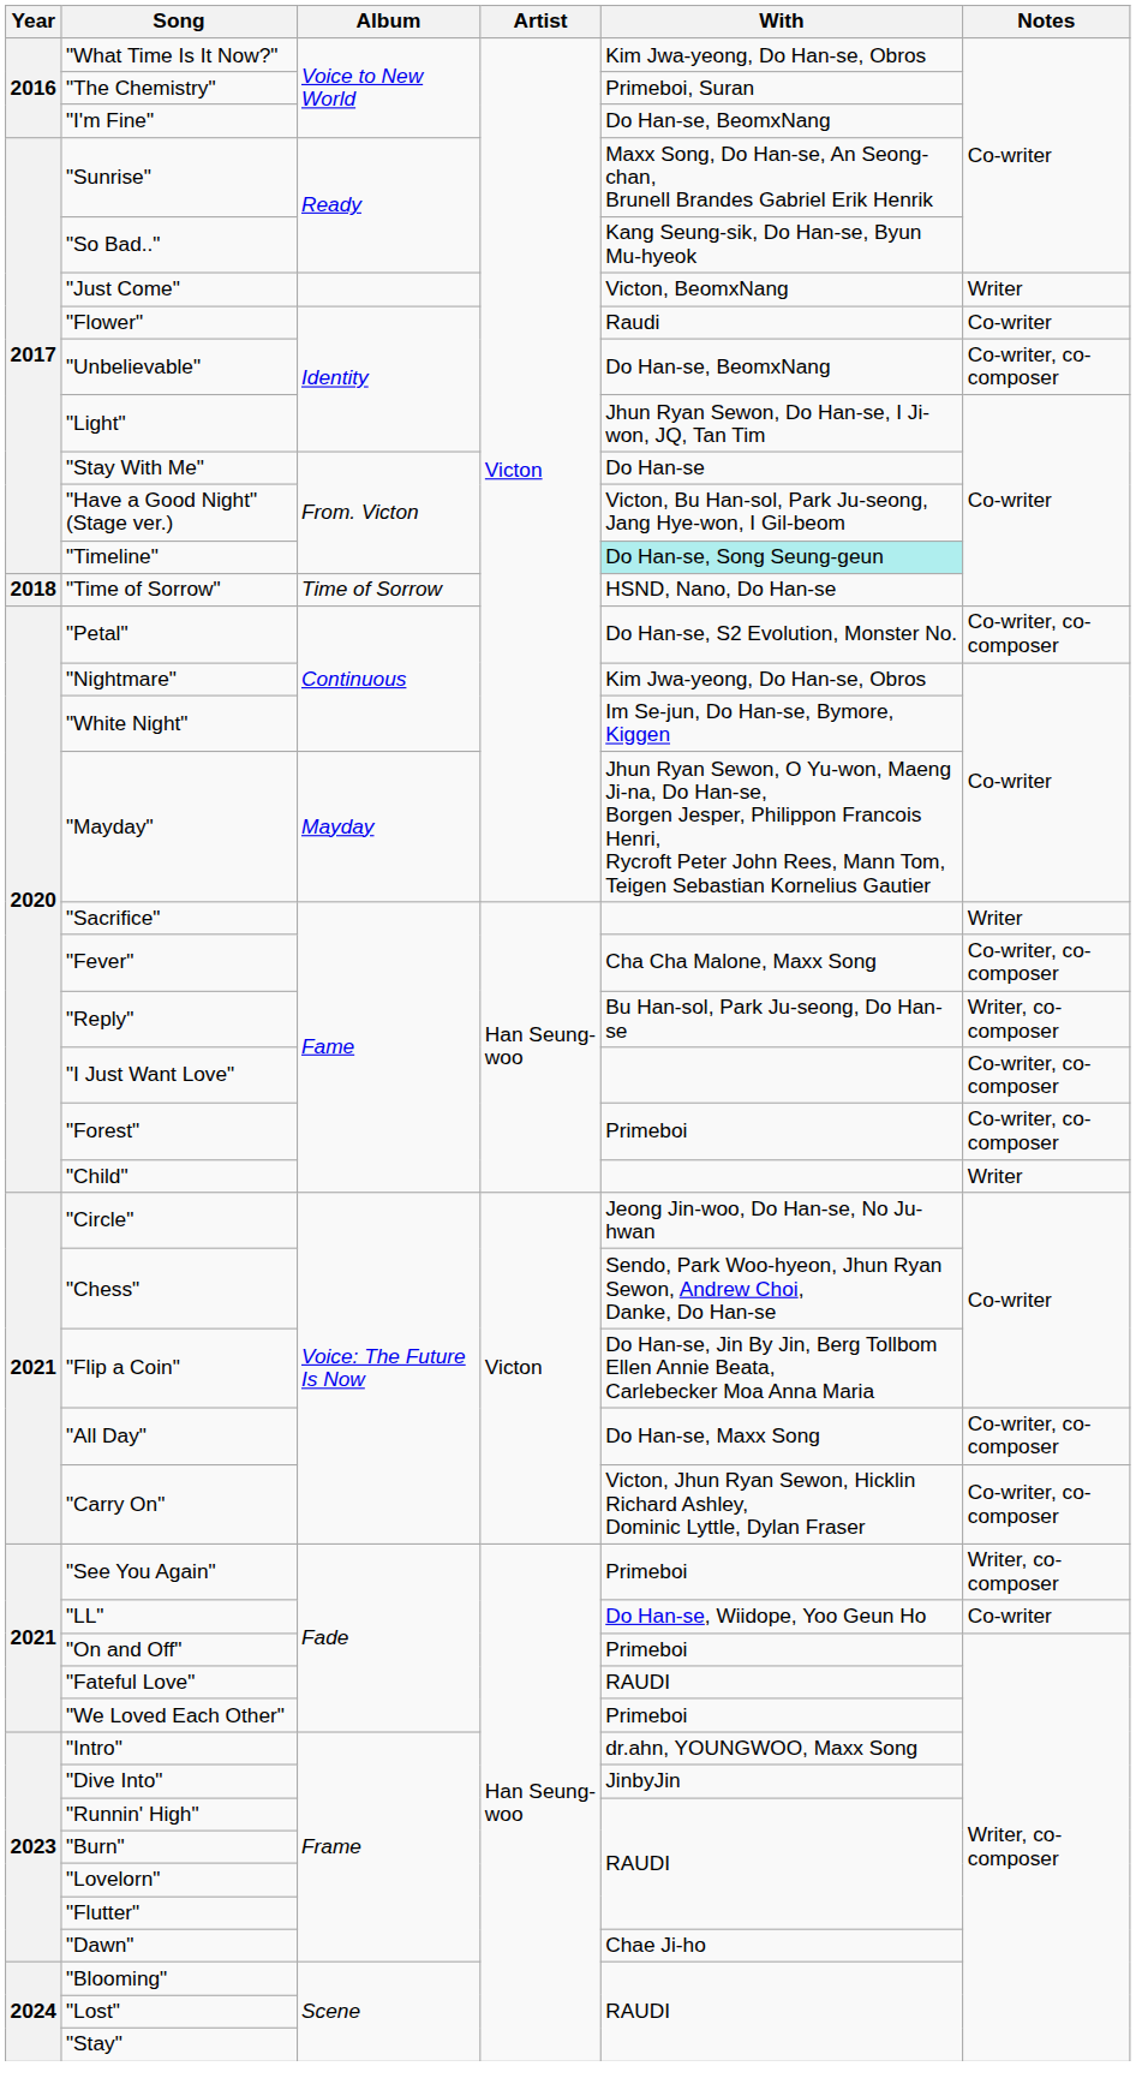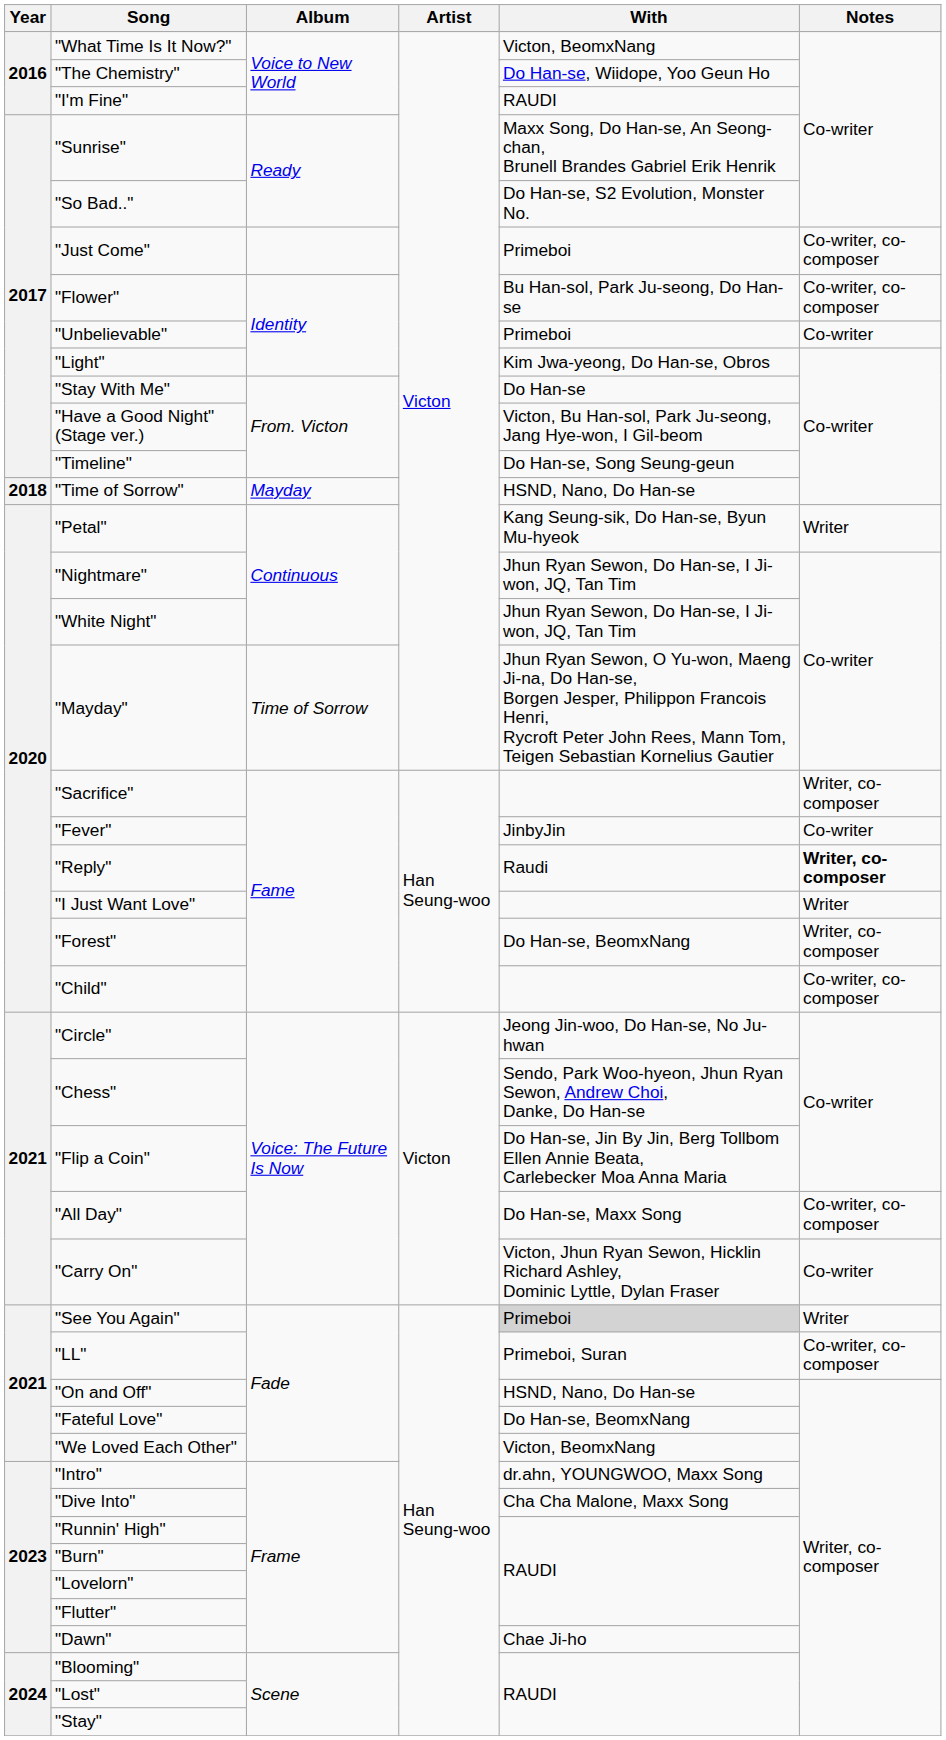 <table class="wikitable plainrowheaders">
 <tr>
 <th scope="col">Year</th>
 <th scope="col">Song</th>
 <th scope="col">Album</th>
 <th scope="col">Artist</th>
 <th scope="col">With</th>
 <th scope="col">Notes</th>
 </tr>
 <tr>
 <th scope="row" rowspan="3">2016</th>
 <td>"What Time Is It Now?"</td>
 <td rowspan="3"><em><a href='#'>Voice to New World</a></em></td>
 <td rowspan="17"><a href='#'>Victon</a></td>
-<td>Kim Jwa-yeong, Do Han-se, Obros</td>
+<td>Victon, BeomxNang</td>
 <td rowspan="5">Co-writer</td>
 </tr>
 <tr>
 <td>"The Chemistry"</td>
-<td>Primeboi, Suran</td>
+<td><a href='#'>Do Han-se</a>, Wiidope, Yoo Geun Ho</td>
 </tr>
 <tr>
 <td>"I'm Fine"</td>
-<td>Do Han-se, BeomxNang</td>
+<td>RAUDI</td>
 </tr>
 <tr>
 <th scope="row" rowspan="9">2017</th>
 <td>"Sunrise"</td>
 <td rowspan="2"><em><a href='#'>Ready</a></em></td>
 <td>Maxx Song, Do Han-se, An Seong-chan,<br>Brunell Brandes Gabriel Erik Henrik</td>
 </tr>
 <tr>
 <td>"So Bad.."</td>
-<td>Kang Seung-sik, Do Han-se, Byun Mu-hyeok</td>
+<td>Do Han-se, S2 Evolution, Monster No.</td>
 </tr>
 <tr>
 <td>"Just Come"</td>
 <td></td>
-<td>Victon, BeomxNang</td>
-<td>Writer</td>
+<td>Primeboi</td>
+<td>Co-writer, co-composer</td>
 </tr>
 <tr>
 <td>"Flower"</td>
 <td rowspan="3"><em><a href='#'>Identity</a></em></td>
-<td>Raudi</td>
+<td>Bu Han-sol, Park Ju-seong, Do Han-se</td>
+<td>Co-writer, co-composer</td>
+</tr>
+<tr>
+<td>"Unbelievable"</td>
+<td>Primeboi</td>
 <td>Co-writer</td>
 </tr>
 <tr>
-<td>"Unbelievable"</td>
-<td>Do Han-se, BeomxNang</td>
-<td>Co-writer, co-composer</td>
-</tr>
-<tr>
 <td>"Light"</td>
-<td>Jhun Ryan Sewon, Do Han-se, I Ji-won, JQ, Tan Tim</td>
+<td>Kim Jwa-yeong, Do Han-se, Obros</td>
 <td rowspan="5">Co-writer</td>
 </tr>
 <tr>
 <td>"Stay With Me"</td>
 <td rowspan="3"><em>From. Victon</em></td>
 <td>Do Han-se</td>
 </tr>
 <tr>
 <td>"Have a Good Night" (Stage ver.)</td>
 <td>Victon, Bu Han-sol, Park Ju-seong,<br>Jang Hye-won, I Gil-beom</td>
 </tr>
 <tr>
 <td>"Timeline"</td>
-<td style="background: paleturquoise;">Do Han-se, Song Seung-geun</td>
+<td>Do Han-se, Song Seung-geun</td>
 </tr>
 <tr>
 <th scope="row">2018</th>
 <td>"Time of Sorrow"</td>
-<td><em>Time of Sorrow</em></td>
+<td><em><a href='#'>Mayday</a></em></td>
 <td>HSND, Nano, Do Han-se</td>
 </tr>
 <tr>
 <th scope="row" rowspan="10">2020</th>
 <td>"Petal"</td>
 <td rowspan="3"><em><a href='#'>Continuous</a></em></td>
-<td>Do Han-se, S2 Evolution, Monster No.</td>
-<td>Co-writer, co-composer</td>
+<td>Kang Seung-sik, Do Han-se, Byun Mu-hyeok</td>
+<td>Writer</td>
 </tr>
 <tr>
 <td>"Nightmare"</td>
-<td>Kim Jwa-yeong, Do Han-se, Obros</td>
+<td>Jhun Ryan Sewon, Do Han-se, I Ji-won, JQ, Tan Tim</td>
 <td rowspan="3">Co-writer</td>
 </tr>
 <tr>
 <td>"White Night"</td>
-<td>Im Se-jun, Do Han-se, Bymore, <a href='#'>Kiggen</a></td>
+<td>Jhun Ryan Sewon, Do Han-se, I Ji-won, JQ, Tan Tim</td>
 </tr>
 <tr>
 <td>"Mayday"</td>
-<td><em><a href='#'>Mayday</a></em></td>
+<td><em>Time of Sorrow</em></td>
 <td>Jhun Ryan Sewon, O Yu-won, Maeng Ji-na, Do Han-se,<br>Borgen Jesper, Philippon Francois Henri,<br>Rycroft Peter John Rees, Mann Tom,<br>Teigen Sebastian Kornelius Gautier</td>
 </tr>
 <tr>
 <td>"Sacrifice"</td>
 <td rowspan="6"><em><a href='#'>Fame</a></em></td>
 <td rowspan="6">Han Seung-woo</td>
 <td></td>
-<td>Writer</td>
+<td>Writer, co-composer</td>
 </tr>
 <tr>
 <td>"Fever"</td>
-<td>Cha Cha Malone, Maxx Song</td>
-<td>Co-writer, co-composer</td>
+<td>JinbyJin</td>
+<td>Co-writer</td>
 </tr>
 <tr>
 <td>"Reply"</td>
-<td>Bu Han-sol, Park Ju-seong, Do Han-se</td>
-<td>Writer, co-composer</td>
+<td>Raudi</td>
+<td><strong>Writer, co-composer</strong></td>
 </tr>
 <tr>
 <td>"I Just Want Love"</td>
 <td></td>
-<td>Co-writer, co-composer</td>
+<td>Writer</td>
 </tr>
 <tr>
 <td>"Forest"</td>
-<td>Primeboi</td>
-<td>Co-writer, co-composer</td>
+<td>Do Han-se, BeomxNang</td>
+<td>Writer, co-composer</td>
 </tr>
 <tr>
 <td>"Child"</td>
 <td></td>
-<td>Writer</td>
+<td>Co-writer, co-composer</td>
 </tr>
 <tr>
 <th scope="row" rowspan="5">2021</th>
 <td>"Circle"</td>
 <td rowspan="5"><em><a href='#'>Voice: The Future Is Now</a></em></td>
 <td rowspan="5">Victon</td>
 <td>Jeong Jin-woo, Do Han-se, No Ju-hwan</td>
 <td rowspan="3">Co-writer</td>
 </tr>
 <tr>
 <td>"Chess"</td>
 <td>Sendo, Park Woo-hyeon, Jhun Ryan Sewon, <a href='#'>Andrew Choi</a>,<br>Danke, Do Han-se</td>
 </tr>
 <tr>
 <td>"Flip a Coin"</td>
 <td>Do Han-se, Jin By Jin, Berg Tollbom Ellen Annie Beata,<br>Carlebecker Moa Anna Maria</td>
 </tr>
 <tr>
 <td>"All Day"</td>
 <td>Do Han-se, Maxx Song</td>
 <td>Co-writer, co-composer</td>
 </tr>
 <tr>
 <td>"Carry On"</td>
 <td>Victon, Jhun Ryan Sewon, Hicklin Richard Ashley,<br>Dominic Lyttle, Dylan Fraser</td>
-<td>Co-writer, co-composer</td>
+<td>Co-writer</td>
 </tr>
 <tr>
 <th scope="row" rowspan="5">2021</th>
 <td>"See You Again"</td>
 <td rowspan="5"><em>Fade</em></td>
 <td rowspan="15">Han Seung-woo</td>
-<td>Primeboi</td>
-<td>Writer, co-composer</td>
+<td style="background: lightgrey;">Primeboi</td>
+<td>Writer</td>
 </tr>
 <tr>
 <td>"LL"</td>
-<td><a href='#'>Do Han-se</a>, Wiidope, Yoo Geun Ho</td>
-<td>Co-writer</td>
+<td>Primeboi, Suran</td>
+<td>Co-writer, co-composer</td>
 </tr>
 <tr>
 <td>"On and Off"</td>
-<td>Primeboi</td>
+<td>HSND, Nano, Do Han-se</td>
 <td rowspan="13">Writer, co-composer</td>
 </tr>
 <tr>
 <td>"Fateful Love"</td>
-<td>RAUDI</td>
+<td>Do Han-se, BeomxNang</td>
 </tr>
 <tr>
 <td>"We Loved Each Other"</td>
-<td>Primeboi</td>
+<td>Victon, BeomxNang</td>
 </tr>
 <tr>
 <th scope="row" rowspan="7">2023</th>
 <td>"Intro"</td>
 <td rowspan="7"><em>Frame</em></td>
 <td>dr.ahn, YOUNGWOO, Maxx Song</td>
 </tr>
 <tr>
 <td>"Dive Into"</td>
-<td>JinbyJin</td>
+<td>Cha Cha Malone, Maxx Song</td>
 </tr>
 <tr>
 <td>"Runnin' High"</td>
 <td rowspan="4">RAUDI</td>
 </tr>
 <tr>
 <td>"Burn"</td>
 </tr>
 <tr>
 <td>"Lovelorn"</td>
 </tr>
 <tr>
 <td>"Flutter"</td>
 </tr>
 <tr>
 <td>"Dawn"</td>
 <td>Chae Ji-ho</td>
 </tr>
 <tr>
 <th scope="row" rowspan="3">2024</th>
 <td>"Blooming"</td>
 <td rowspan="3"><em>Scene</em></td>
 <td rowspan="3">RAUDI</td>
 </tr>
 <tr>
 <td>"Lost"</td>
 </tr>
 <tr>
 <td>"Stay"</td>
 </tr>
 </table>
